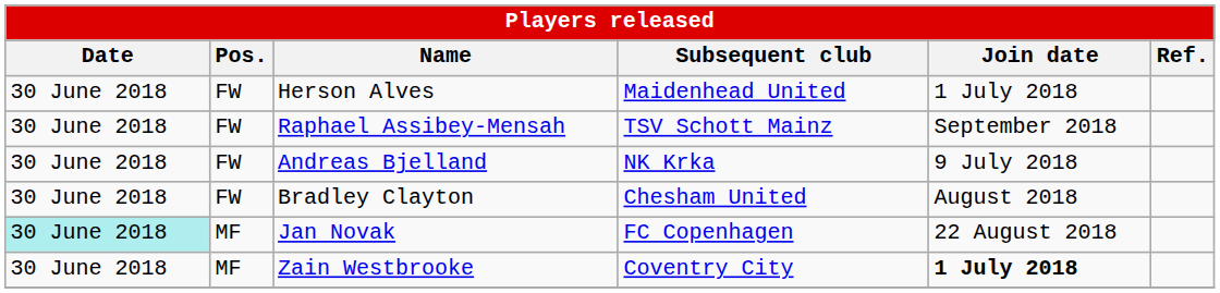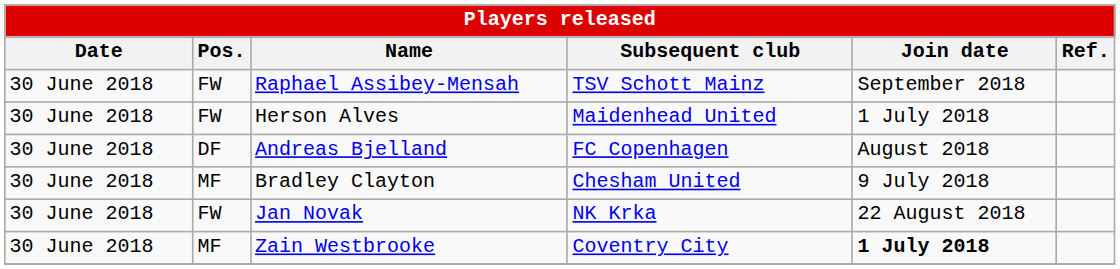 <table class="wikitable" style="font-size:95%;">
 <tr>
 <th colspan="6" style="background:#d00; color:white; text-align:center;">Players released</th>
 </tr>
 <tr>
 <th style="width:110px;">Date</th>
 <th style="width:25px;">Pos.</th>
 <th style="width:190px;">Name</th>
 <th style="width:170px;">Subsequent club</th>
 <th style="width:120px;">Join date</th>
 <th style="width:30px;">Ref.</th>
 </tr>
 <tr>
 <td>30 June 2018</td>
 <td>FW</td>
-<td> Herson Alves</td>
-<td> <a href='#'>Maidenhead United</a></td>
-<td>1 July 2018</td>
-<td></td>
-</tr>
-<tr>
-<td>30 June 2018</td>
-<td>FW</td>
 <td> <a href='#'>Raphael Assibey-Mensah</a></td>
 <td> <a href='#'>TSV Schott Mainz</a></td>
 <td>September 2018</td>
 <td></td>
 </tr>
 <tr>
 <td>30 June 2018</td>
 <td>FW</td>
+<td> Herson Alves</td>
+<td> <a href='#'>Maidenhead United</a></td>
+<td>1 July 2018</td>
+<td></td>
+</tr>
+<tr>
+<td>30 June 2018</td>
+<td>DF</td>
 <td> <a href='#'>Andreas Bjelland</a></td>
-<td> <a href='#'>NK Krka</a></td>
+<td> <a href='#'>FC Copenhagen</a></td>
+<td>August 2018</td>
+<td></td>
+</tr>
+<tr>
+<td>30 June 2018</td>
+<td>MF</td>
+<td> Bradley Clayton</td>
+<td> <a href='#'>Chesham United</a></td>
 <td>9 July 2018</td>
 <td></td>
 </tr>
 <tr>
 <td>30 June 2018</td>
 <td>FW</td>
-<td> Bradley Clayton</td>
-<td> <a href='#'>Chesham United</a></td>
-<td>August 2018</td>
-<td></td>
-</tr>
-<tr>
-<td style="background: paleturquoise;">30 June 2018</td>
-<td>MF</td>
 <td> <a href='#'>Jan Novak</a></td>
-<td> <a href='#'>FC Copenhagen</a></td>
+<td> <a href='#'>NK Krka</a></td>
 <td>22 August 2018</td>
 <td></td>
 </tr>
 <tr>
 <td>30 June 2018</td>
 <td>MF</td>
 <td> <a href='#'>Zain Westbrooke</a></td>
 <td> <a href='#'>Coventry City</a></td>
 <td><strong>1 July 2018</strong></td>
 <td></td>
 </tr>
 <tr>
 </tr>
 </table>
